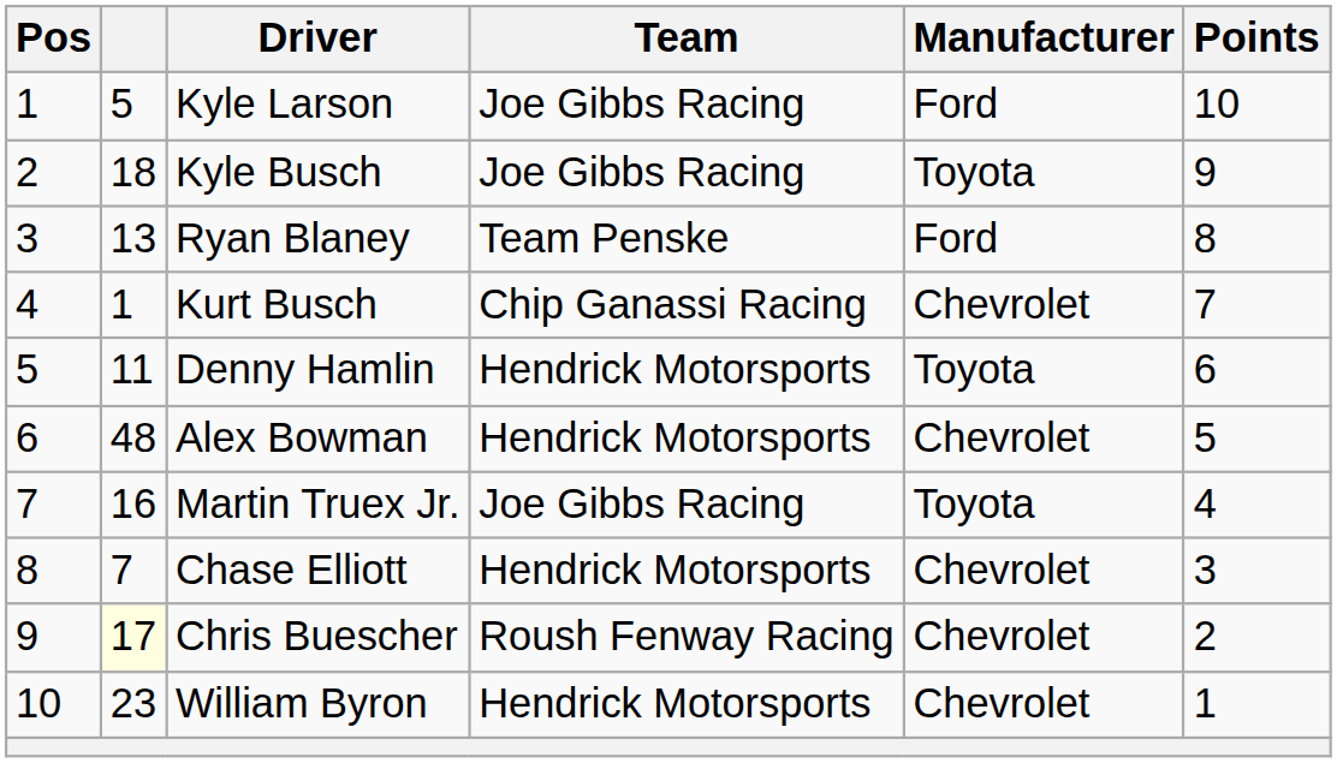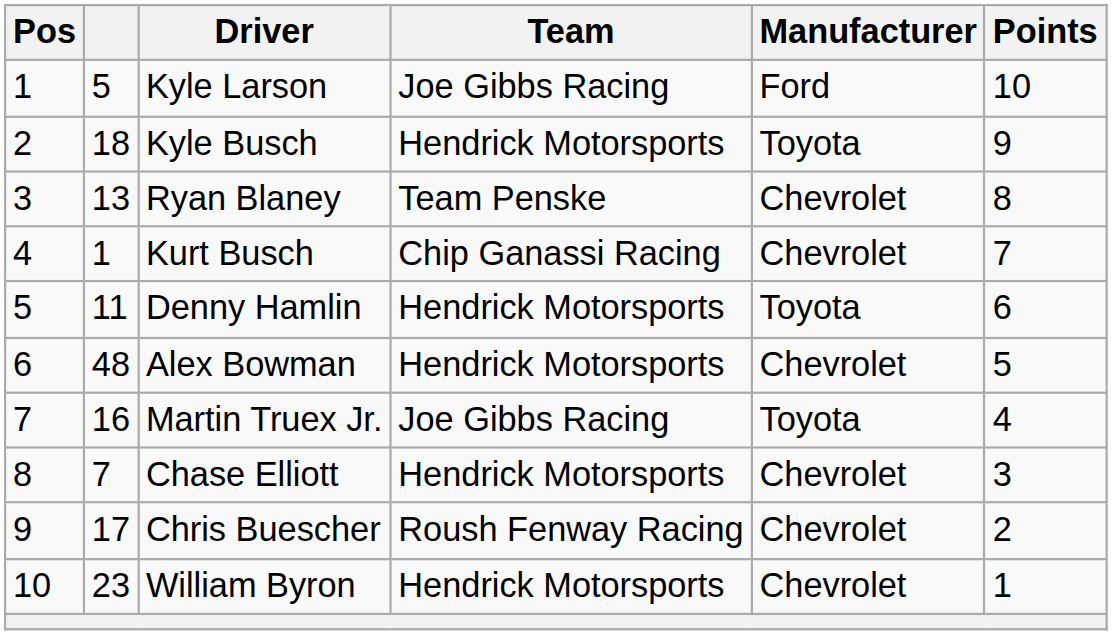 <table class="wikitable" style="font-size:98%">
 <tr>
 <th>Pos</th>
 <th></th>
 <th>Driver</th>
 <th>Team</th>
 <th>Manufacturer</th>
 <th>Points</th>
 </tr>
 <tr>
 <td>1</td>
 <td>5</td>
 <td>Kyle Larson</td>
 <td>Joe Gibbs Racing</td>
 <td>Ford</td>
 <td>10</td>
 </tr>
 <tr>
 <td>2</td>
 <td>18</td>
 <td>Kyle Busch</td>
-<td>Joe Gibbs Racing</td>
+<td>Hendrick Motorsports</td>
 <td>Toyota</td>
 <td>9</td>
 </tr>
 <tr>
 <td>3</td>
 <td>13</td>
 <td>Ryan Blaney</td>
 <td>Team Penske</td>
-<td>Ford</td>
+<td>Chevrolet</td>
 <td>8</td>
 </tr>
 <tr>
 <td>4</td>
 <td>1</td>
 <td>Kurt Busch</td>
 <td>Chip Ganassi Racing</td>
 <td>Chevrolet</td>
 <td>7</td>
 </tr>
 <tr>
 <td>5</td>
 <td>11</td>
 <td>Denny Hamlin</td>
 <td>Hendrick Motorsports</td>
 <td>Toyota</td>
 <td>6</td>
 </tr>
 <tr>
 <td>6</td>
 <td>48</td>
 <td>Alex Bowman</td>
 <td>Hendrick Motorsports</td>
 <td>Chevrolet</td>
 <td>5</td>
 </tr>
 <tr>
 <td>7</td>
 <td>16</td>
 <td>Martin Truex Jr.</td>
 <td>Joe Gibbs Racing</td>
 <td>Toyota</td>
 <td>4</td>
 </tr>
 <tr>
 <td>8</td>
 <td>7</td>
 <td>Chase Elliott</td>
 <td>Hendrick Motorsports</td>
 <td>Chevrolet</td>
 <td>3</td>
 </tr>
 <tr>
 <td>9</td>
-<td style="background: lightyellow;">17</td>
+<td>17</td>
 <td>Chris Buescher</td>
 <td>Roush Fenway Racing</td>
 <td>Chevrolet</td>
 <td>2</td>
 </tr>
 <tr>
 <td>10</td>
 <td>23</td>
 <td>William Byron</td>
 <td>Hendrick Motorsports</td>
 <td>Chevrolet</td>
 <td>1</td>
 </tr>
 <tr>
 <th colspan="6"></th>
 </tr>
 </table>
